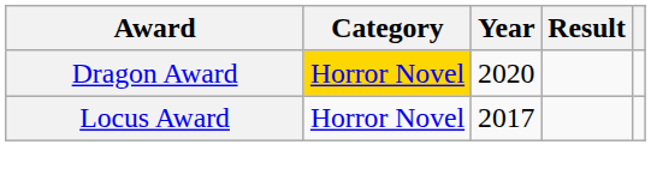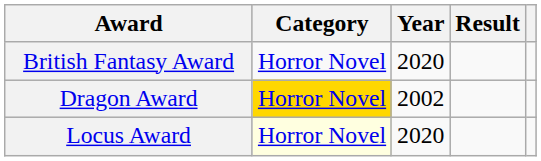 <table class="wikitable sortable">
 <tr>
 <th scope="row" style="min-width: 10em">Award</th>
 <th scope="row">Category</th>
 <th scope="row">Year</th>
 <th>Result</th>
 <th class="unsortable" scope="row"></th>
 </tr>
 <tr>
-<th scope="row" style="font-weight: normal"><a href='#'>Dragon Award</a></th>
-<td style="background: gold;"><a href='#'>Horror Novel</a></td>
+<th scope="row" style="font-weight: normal"><a href='#'>British Fantasy Award</a></th>
+<td><a href='#'>Horror Novel</a></td>
 <td align="center">2020</td>
 <td></td>
 <td></td>
 </tr>
 <tr>
+<th scope="row" style="font-weight: normal"><a href='#'>Dragon Award</a></th>
+<td style="background: gold;"><a href='#'>Horror Novel</a></td>
+<td align="center">2002</td>
+<td></td>
+<td></td>
+</tr>
+<tr>
 <th scope="row" style="font-weight: normal"><a href='#'>Locus Award</a></th>
-<td><a href='#'>Horror Novel</a></td>
-<td>2017</td>
+<td style="background: lightyellow;"><a href='#'>Horror Novel</a></td>
+<td>2020</td>
 <td></td>
 <td></td>
 </tr>
 </table>
